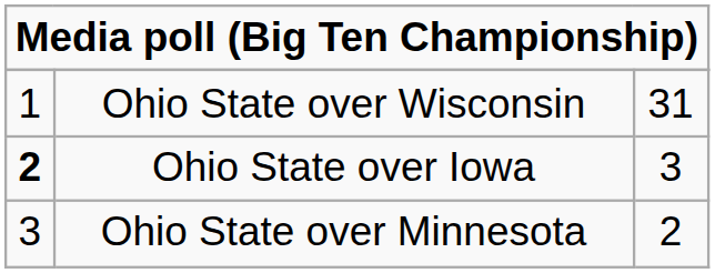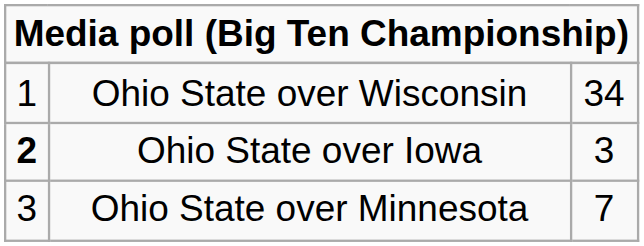 <table class="wikitable">
 <tr align="center">
 <td align="center" Colspan="3"><strong>Media poll (Big Ten Championship)</strong></td>
 </tr>
 <tr align="center">
 </tr>
 <tr align="center">
 <td>1</td>
 <td>Ohio State over Wisconsin</td>
-<td>31</td>
+<td>34</td>
 </tr>
 <tr align="center">
 <td><strong>2</strong></td>
 <td>Ohio State over Iowa</td>
 <td>3</td>
 </tr>
 <tr align="center">
 <td>3</td>
 <td>Ohio State over Minnesota</td>
-<td>2</td>
+<td>7</td>
 </tr>
 </table>
